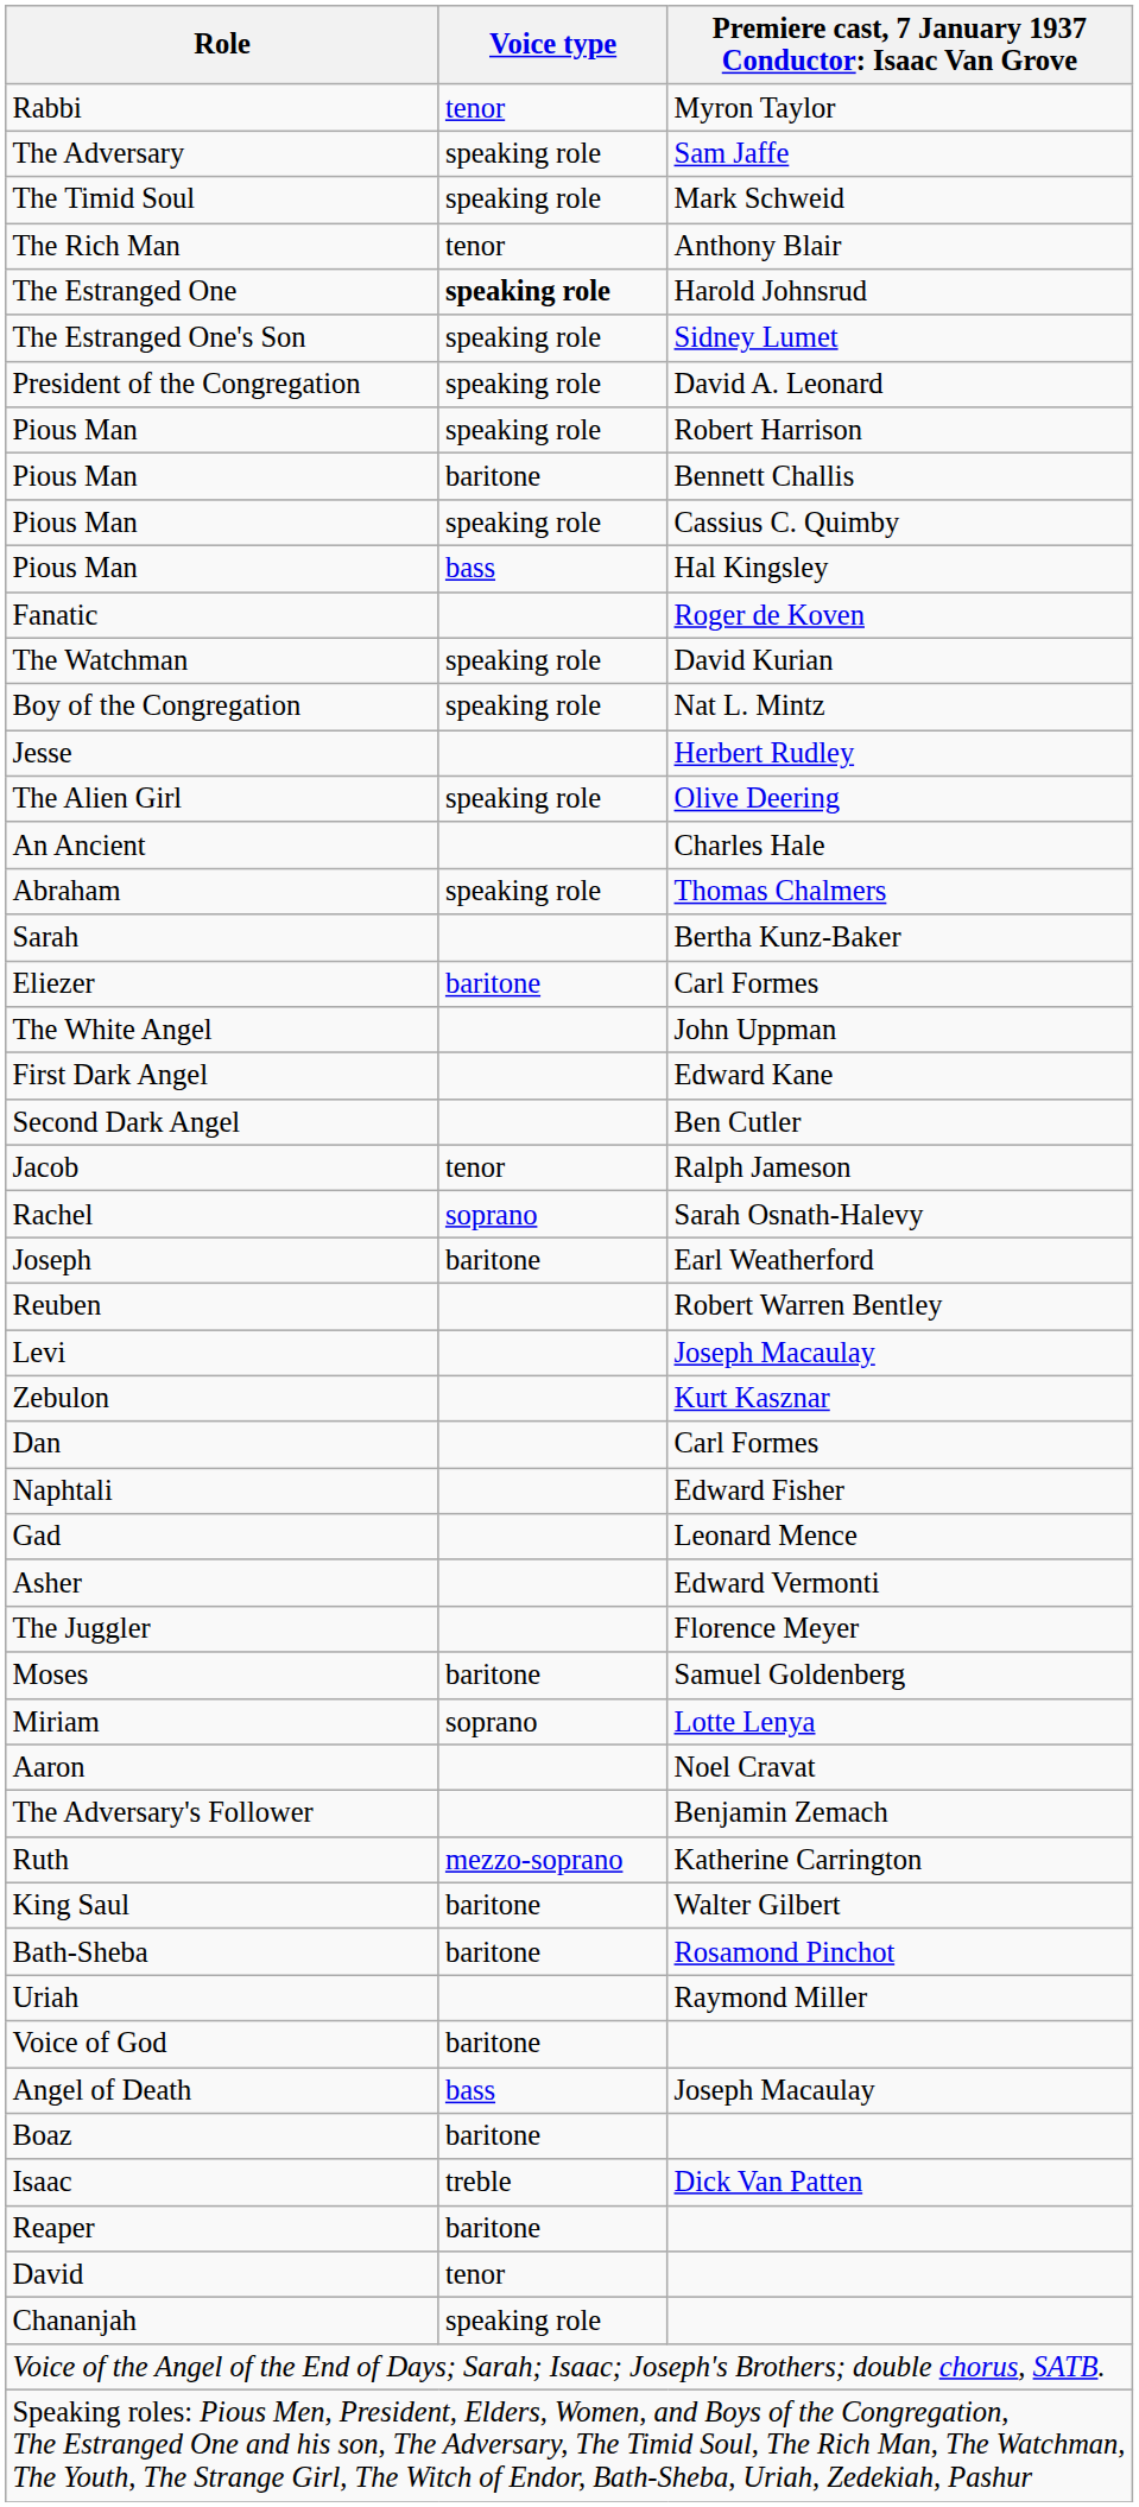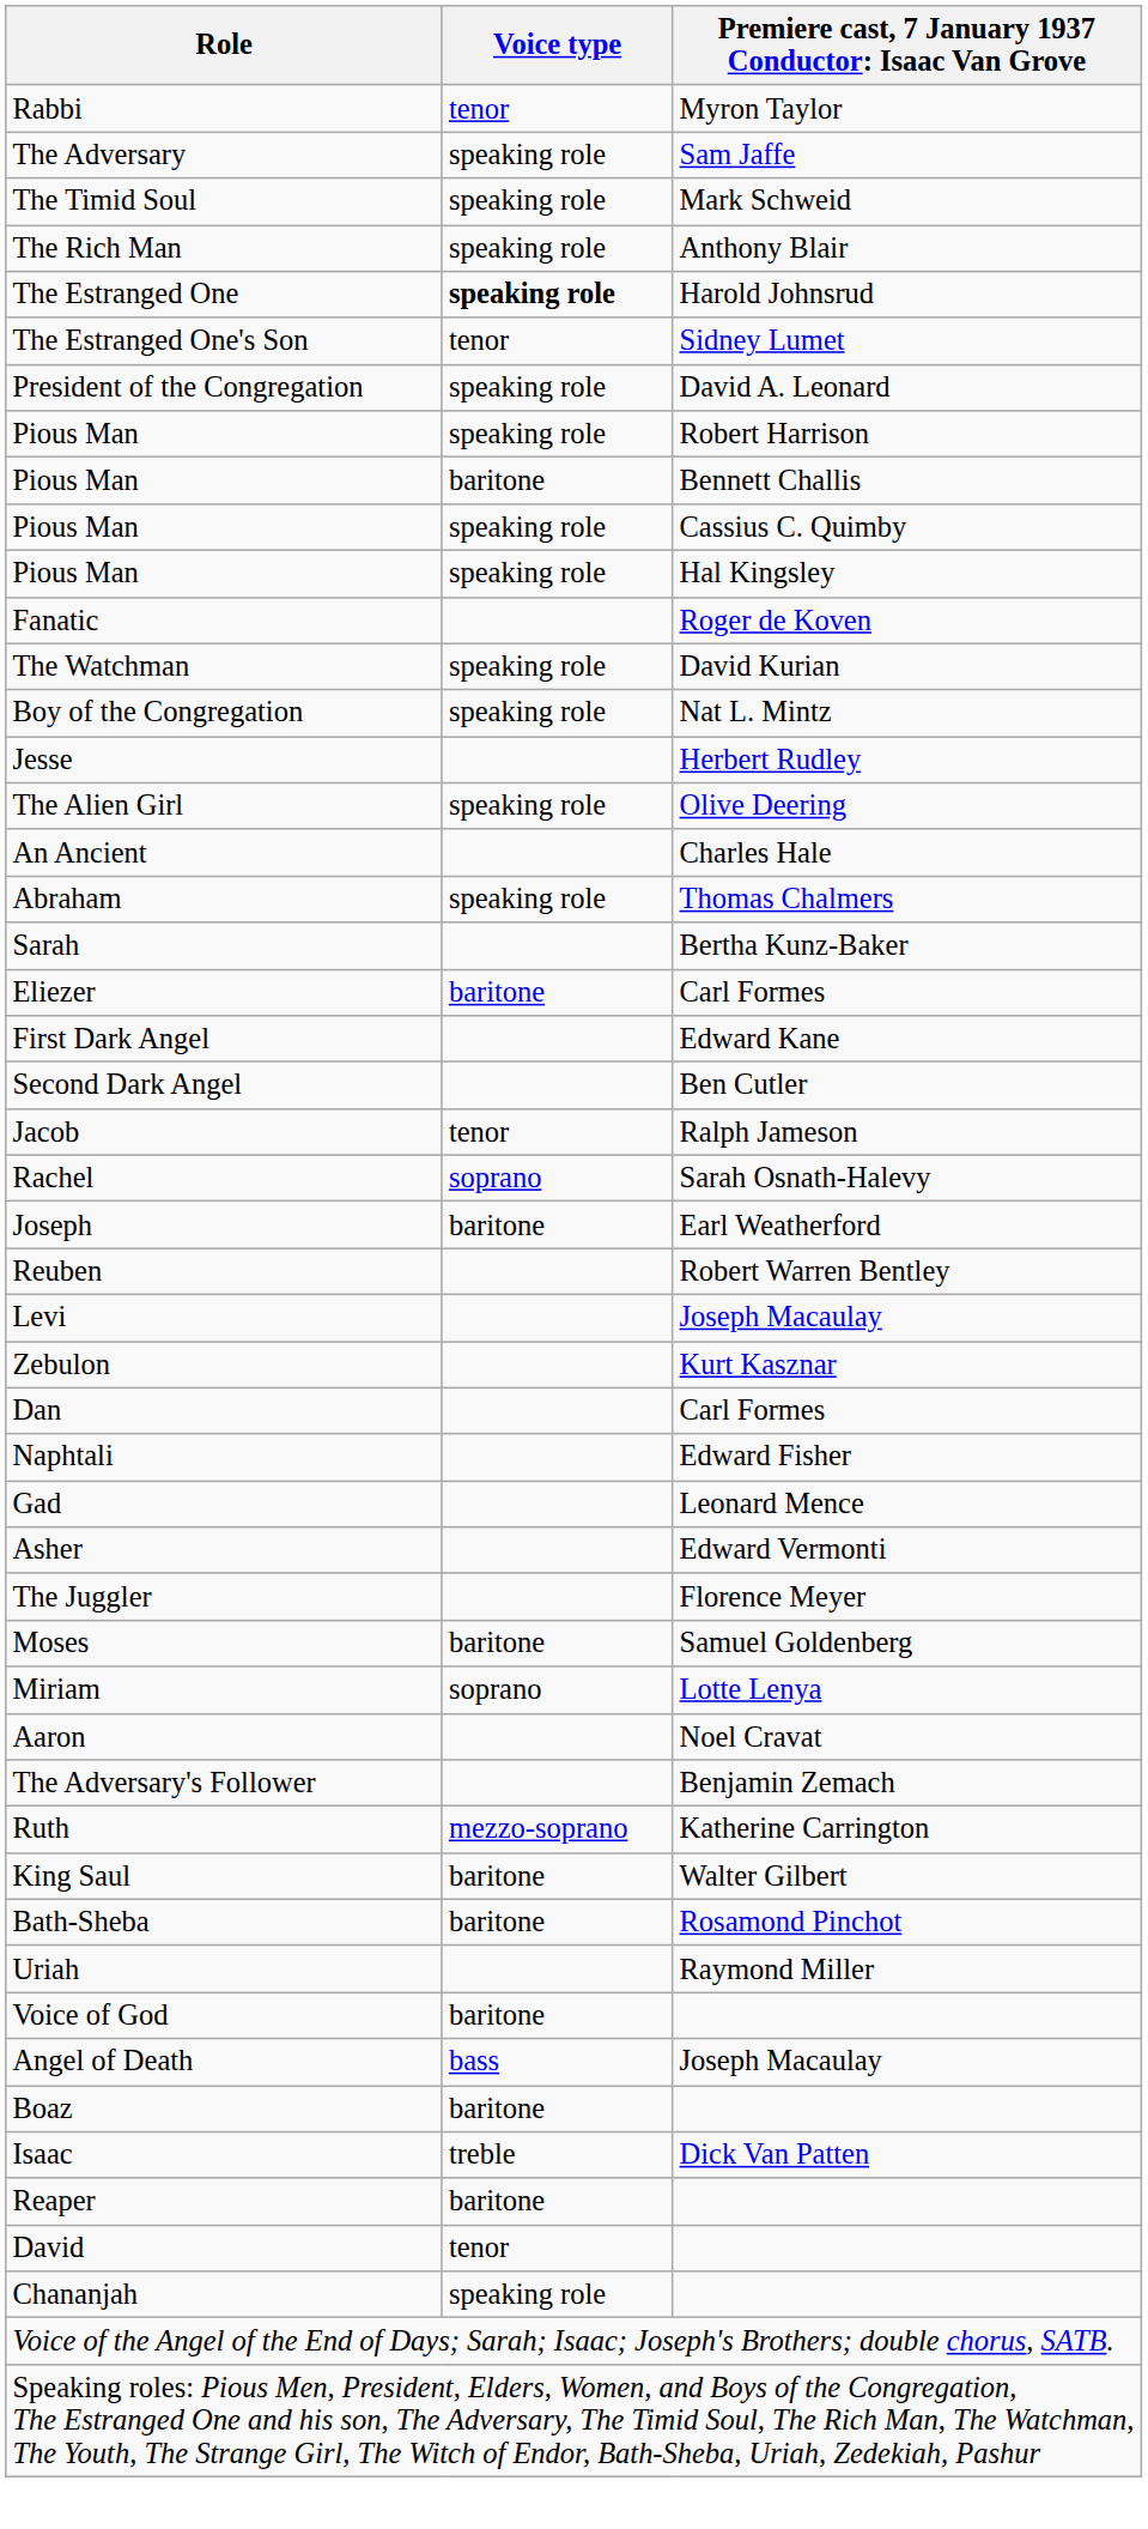 <table class="wikitable">
 <tr>
 <th>Role</th>
 <th><a href='#'>Voice type</a></th>
 <th>Premiere cast, 7 January 1937<br><a href='#'>Conductor</a>: Isaac Van Grove</th>
 </tr>
 <tr>
 <td>Rabbi</td>
 <td><a href='#'>tenor</a></td>
 <td>Myron Taylor</td>
 </tr>
 <tr>
 <td>The Adversary</td>
 <td>speaking role</td>
 <td><a href='#'>Sam Jaffe</a></td>
 </tr>
 <tr>
 <td>The Timid Soul</td>
 <td>speaking role</td>
 <td>Mark Schweid</td>
 </tr>
 <tr>
 <td>The Rich Man</td>
-<td>tenor</td>
+<td>speaking role</td>
 <td>Anthony Blair</td>
 </tr>
 <tr>
 <td>The Estranged One</td>
 <td><strong>speaking role</strong></td>
 <td>Harold Johnsrud</td>
 </tr>
 <tr>
 <td>The Estranged One's Son</td>
-<td>speaking role</td>
+<td>tenor</td>
 <td><a href='#'>Sidney Lumet</a></td>
 </tr>
 <tr>
 <td>President of the Congregation</td>
 <td>speaking role</td>
 <td>David A. Leonard</td>
 </tr>
 <tr>
 <td>Pious Man</td>
 <td>speaking role</td>
 <td>Robert Harrison</td>
 </tr>
 <tr>
 <td>Pious Man</td>
 <td>baritone</td>
 <td>Bennett Challis</td>
 </tr>
 <tr>
 <td>Pious Man</td>
 <td>speaking role</td>
 <td>Cassius C. Quimby</td>
 </tr>
 <tr>
 <td>Pious Man</td>
-<td><a href='#'>bass</a></td>
+<td>speaking role</td>
 <td>Hal Kingsley</td>
 </tr>
 <tr>
 <td>Fanatic</td>
 <td></td>
 <td><a href='#'>Roger de Koven</a></td>
 </tr>
 <tr>
 <td>The Watchman</td>
 <td>speaking role</td>
 <td>David Kurian</td>
 </tr>
 <tr>
 <td>Boy of the Congregation</td>
 <td>speaking role</td>
 <td>Nat L. Mintz</td>
 </tr>
 <tr>
 <td>Jesse</td>
 <td></td>
 <td><a href='#'>Herbert Rudley</a></td>
 </tr>
 <tr>
 <td>The Alien Girl</td>
 <td>speaking role</td>
 <td><a href='#'>Olive Deering</a></td>
 </tr>
 <tr>
 <td>An Ancient</td>
 <td></td>
 <td>Charles Hale</td>
 </tr>
 <tr>
 <td>Abraham</td>
 <td>speaking role</td>
 <td><a href='#'>Thomas Chalmers</a></td>
 </tr>
 <tr>
 <td>Sarah</td>
 <td></td>
 <td>Bertha Kunz-Baker</td>
 </tr>
 <tr>
 <td>Eliezer</td>
 <td><a href='#'>baritone</a></td>
 <td>Carl Formes</td>
-</tr>
-<tr>
-<td>The White Angel</td>
-<td></td>
-<td>John Uppman</td>
 </tr>
 <tr>
 <td>First Dark Angel</td>
 <td></td>
 <td>Edward Kane</td>
 </tr>
 <tr>
 <td>Second Dark Angel</td>
 <td></td>
 <td>Ben Cutler</td>
 </tr>
 <tr>
 <td>Jacob</td>
 <td>tenor</td>
 <td>Ralph Jameson</td>
 </tr>
 <tr>
 <td>Rachel</td>
 <td><a href='#'>soprano</a></td>
 <td>Sarah Osnath-Halevy</td>
 </tr>
 <tr>
 <td>Joseph</td>
 <td>baritone</td>
 <td>Earl Weatherford</td>
 </tr>
 <tr>
 <td>Reuben</td>
 <td></td>
 <td>Robert Warren Bentley</td>
 </tr>
 <tr>
 <td>Levi</td>
 <td></td>
 <td><a href='#'>Joseph Macaulay</a></td>
 </tr>
 <tr>
 <td>Zebulon</td>
 <td></td>
 <td><a href='#'>Kurt Kasznar</a></td>
 </tr>
 <tr>
 <td>Dan</td>
 <td></td>
 <td>Carl Formes</td>
 </tr>
 <tr>
 <td>Naphtali</td>
 <td></td>
 <td>Edward Fisher</td>
 </tr>
 <tr>
 <td>Gad</td>
 <td></td>
 <td>Leonard Mence</td>
 </tr>
 <tr>
 <td>Asher</td>
 <td></td>
 <td>Edward Vermonti</td>
 </tr>
 <tr>
 <td>The Juggler</td>
 <td></td>
 <td>Florence Meyer</td>
 </tr>
 <tr>
 <td>Moses</td>
 <td>baritone</td>
 <td>Samuel Goldenberg</td>
 </tr>
 <tr>
 <td>Miriam</td>
 <td>soprano</td>
 <td><a href='#'>Lotte Lenya</a></td>
 </tr>
 <tr>
 <td>Aaron</td>
 <td></td>
 <td>Noel Cravat</td>
 </tr>
 <tr>
 <td>The Adversary's Follower</td>
 <td></td>
 <td>Benjamin Zemach</td>
 </tr>
 <tr>
 <td>Ruth</td>
 <td><a href='#'>mezzo-soprano</a></td>
 <td>Katherine Carrington</td>
 </tr>
 <tr>
 <td>King Saul</td>
 <td>baritone</td>
 <td>Walter Gilbert</td>
 </tr>
 <tr>
 <td>Bath-Sheba</td>
 <td>baritone</td>
 <td><a href='#'>Rosamond Pinchot</a></td>
 </tr>
 <tr>
 <td>Uriah</td>
 <td></td>
 <td>Raymond Miller</td>
 </tr>
 <tr>
 <td>Voice of God</td>
 <td>baritone</td>
 <td></td>
 </tr>
 <tr>
 <td>Angel of Death</td>
 <td><a href='#'>bass</a></td>
 <td>Joseph Macaulay</td>
 </tr>
 <tr>
 <td>Boaz</td>
 <td>baritone</td>
 <td></td>
 </tr>
 <tr>
 <td>Isaac</td>
 <td>treble</td>
 <td><a href='#'>Dick Van Patten</a></td>
 </tr>
 <tr>
 <td>Reaper</td>
 <td>baritone</td>
 <td></td>
 </tr>
 <tr>
 <td>David</td>
 <td>tenor</td>
 <td></td>
 </tr>
 <tr>
 <td>Chananjah</td>
 <td>speaking role</td>
 <td></td>
 </tr>
 <tr>
 <td colspan="3"><em>Voice of the Angel of the End of Days; Sarah; Isaac; Joseph's Brothers; double <a href='#'>chorus</a>, <a href='#'>SATB</a>.</em></td>
 </tr>
 <tr>
 <td colspan="3">Speaking roles: <em>Pious Men, President, Elders, Women, and Boys of the Congregation,<br>The Estranged One and his son, The Adversary, The Timid Soul, The Rich Man, The Watchman,<br>The Youth, The Strange Girl, The Witch of Endor, Bath-Sheba, Uriah, Zedekiah, Pashur</em></td>
 </tr>
 </table>
